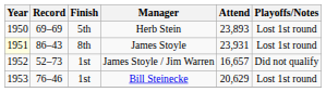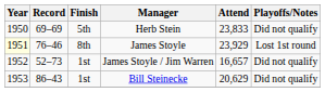 <table class="wikitable" style="text-align:center">
 <tr>
 <th>Year</th>
 <th>Record</th>
 <th>Finish</th>
 <th>Manager</th>
 <th>Attend</th>
 <th>Playoffs/Notes</th>
 </tr>
 <tr align=center>
 <td>1950</td>
 <td>69–69</td>
 <td>5th</td>
 <td>Herb Stein</td>
-<td>23,893</td>
-<td>Lost 1st round</td>
+<td>23,833</td>
+<td>Did not qualify</td>
 </tr>
 <tr align=center>
 <td style="background: lightyellow;">1951</td>
-<td>86–43</td>
+<td>76–46</td>
 <td>8th</td>
 <td>James Stoyle</td>
-<td>23,931</td>
+<td>23,929</td>
 <td>Lost 1st round</td>
 </tr>
 <tr align=center>
 <td>1952</td>
 <td>52–73</td>
 <td>1st</td>
 <td>James Stoyle / Jim Warren</td>
 <td>16,657</td>
 <td>Did not qualify</td>
 </tr>
 <tr align=center>
 <td>1953</td>
-<td>76–46</td>
+<td>86–43</td>
 <td>1st</td>
 <td><a href='#'>Bill Steinecke</a></td>
 <td>20,629</td>
-<td>Lost 1st round</td>
+<td>Did not qualify</td>
 </tr>
 <tr align=center>
 </tr>
 </table>
